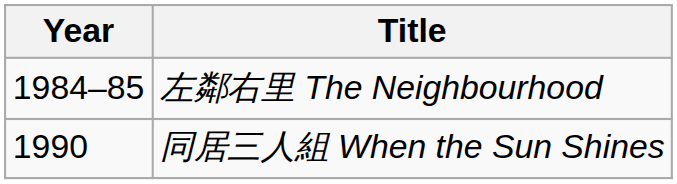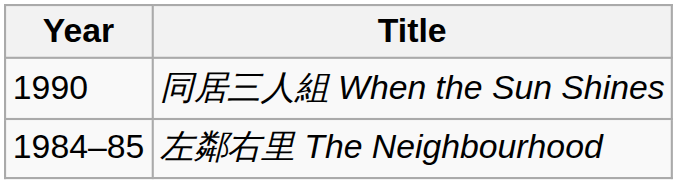 <table class="wikitable">
 <tr>
 <th>Year</th>
 <th>Title</th>
 </tr>
 <tr>
+<td>1990</td>
+<td><em>同居三人組 When the Sun Shines</em></td>
+</tr>
+<tr>
 <td>1984–85</td>
 <td><em>左鄰右里 The Neighbourhood</em></td>
 </tr>
-<tr>
-<td>1990</td>
-<td><em>同居三人組 When the Sun Shines</em></td>
-</tr>
 </table>
